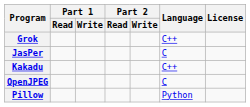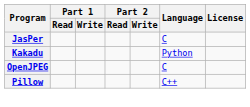 <table class="wikitable sortable" style="margin: 1em auto 1em auto">
 <tr>
 <th rowspan="2">Program</th>
 <th colspan="2">Part 1</th>
 <th colspan="2">Part 2</th>
 <th rowspan="2">Language</th>
 <th rowspan="2">License</th>
 </tr>
 <tr>
 <th>Read</th>
 <th>Write</th>
 <th>Read</th>
 <th>Write</th>
-</tr>
-<tr>
-<th><a href='#'>Grok</a></th>
-<td></td>
-<td></td>
-<td></td>
-<td></td>
-<td><a href='#'>C++</a></td>
-<td></td>
 </tr>
 <tr>
 <th><a href='#'>JasPer</a></th>
 <td></td>
 <td></td>
 <td></td>
 <td></td>
 <td><a href='#'>C</a></td>
 <td></td>
 </tr>
 <tr>
 <th><a href='#'>Kakadu</a></th>
 <td></td>
 <td></td>
 <td></td>
 <td></td>
-<td><a href='#'>C++</a></td>
+<td><a href='#'>Python</a></td>
 <td></td>
 </tr>
 <tr>
 <th><a href='#'>OpenJPEG</a></th>
 <td></td>
 <td></td>
 <td></td>
 <td></td>
 <td><a href='#'>C</a></td>
 <td></td>
 </tr>
 <tr>
 <th><a href='#'>Pillow</a></th>
 <td></td>
 <td></td>
 <td></td>
 <td></td>
-<td><a href='#'>Python</a></td>
+<td><a href='#'>C++</a></td>
 <td></td>
 </tr>
 </table>
